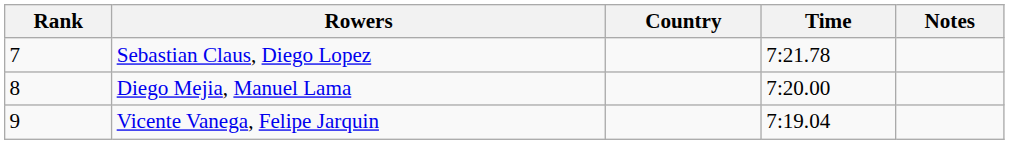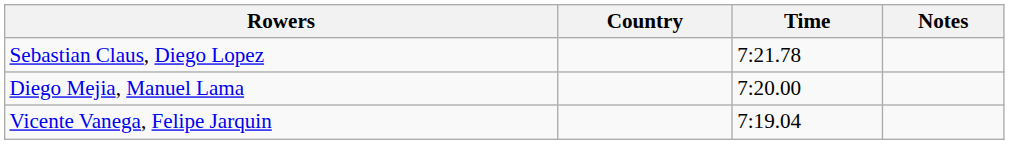 <table class="wikitable" width=60%>
 <tr>
-<th>Rank</th>
 <th>Rowers</th>
 <th>Country</th>
 <th>Time</th>
 <th>Notes</th>
 </tr>
 <tr>
-<td>7</td>
 <td><a href='#'>Sebastian Claus</a>, <a href='#'>Diego Lopez</a></td>
 <td></td>
 <td>7:21.78</td>
 <td></td>
 </tr>
 <tr>
-<td>8</td>
 <td><a href='#'>Diego Mejia</a>, <a href='#'>Manuel Lama</a></td>
 <td></td>
 <td>7:20.00</td>
 <td></td>
 </tr>
 <tr>
-<td>9</td>
 <td><a href='#'>Vicente Vanega</a>, <a href='#'>Felipe Jarquin</a></td>
 <td></td>
 <td>7:19.04</td>
 <td></td>
 </tr>
 </table>
